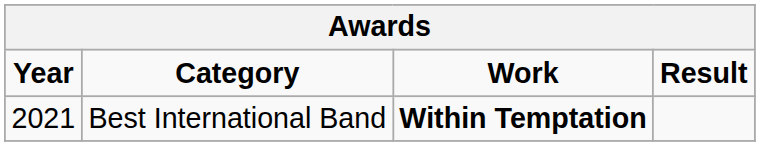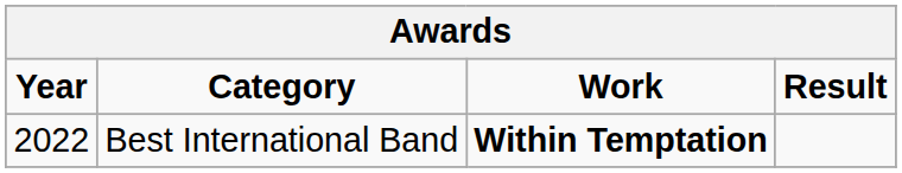 <table class="wikitable">
 <tr style="text-align:center;">
 <th colspan=5>Awards</th>
 </tr>
 <tr style="text-align:center;">
 <td><strong>Year</strong></td>
 <td><strong>Category</strong></td>
 <td><strong>Work</strong></td>
 <td><strong>Result</strong></td>
 </tr>
 <tr>
-<td>2021</td>
+<td>2022</td>
 <td>Best International Band</td>
 <td><strong>Within Temptation</strong></td>
 <td></td>
 </tr>
 </table>
